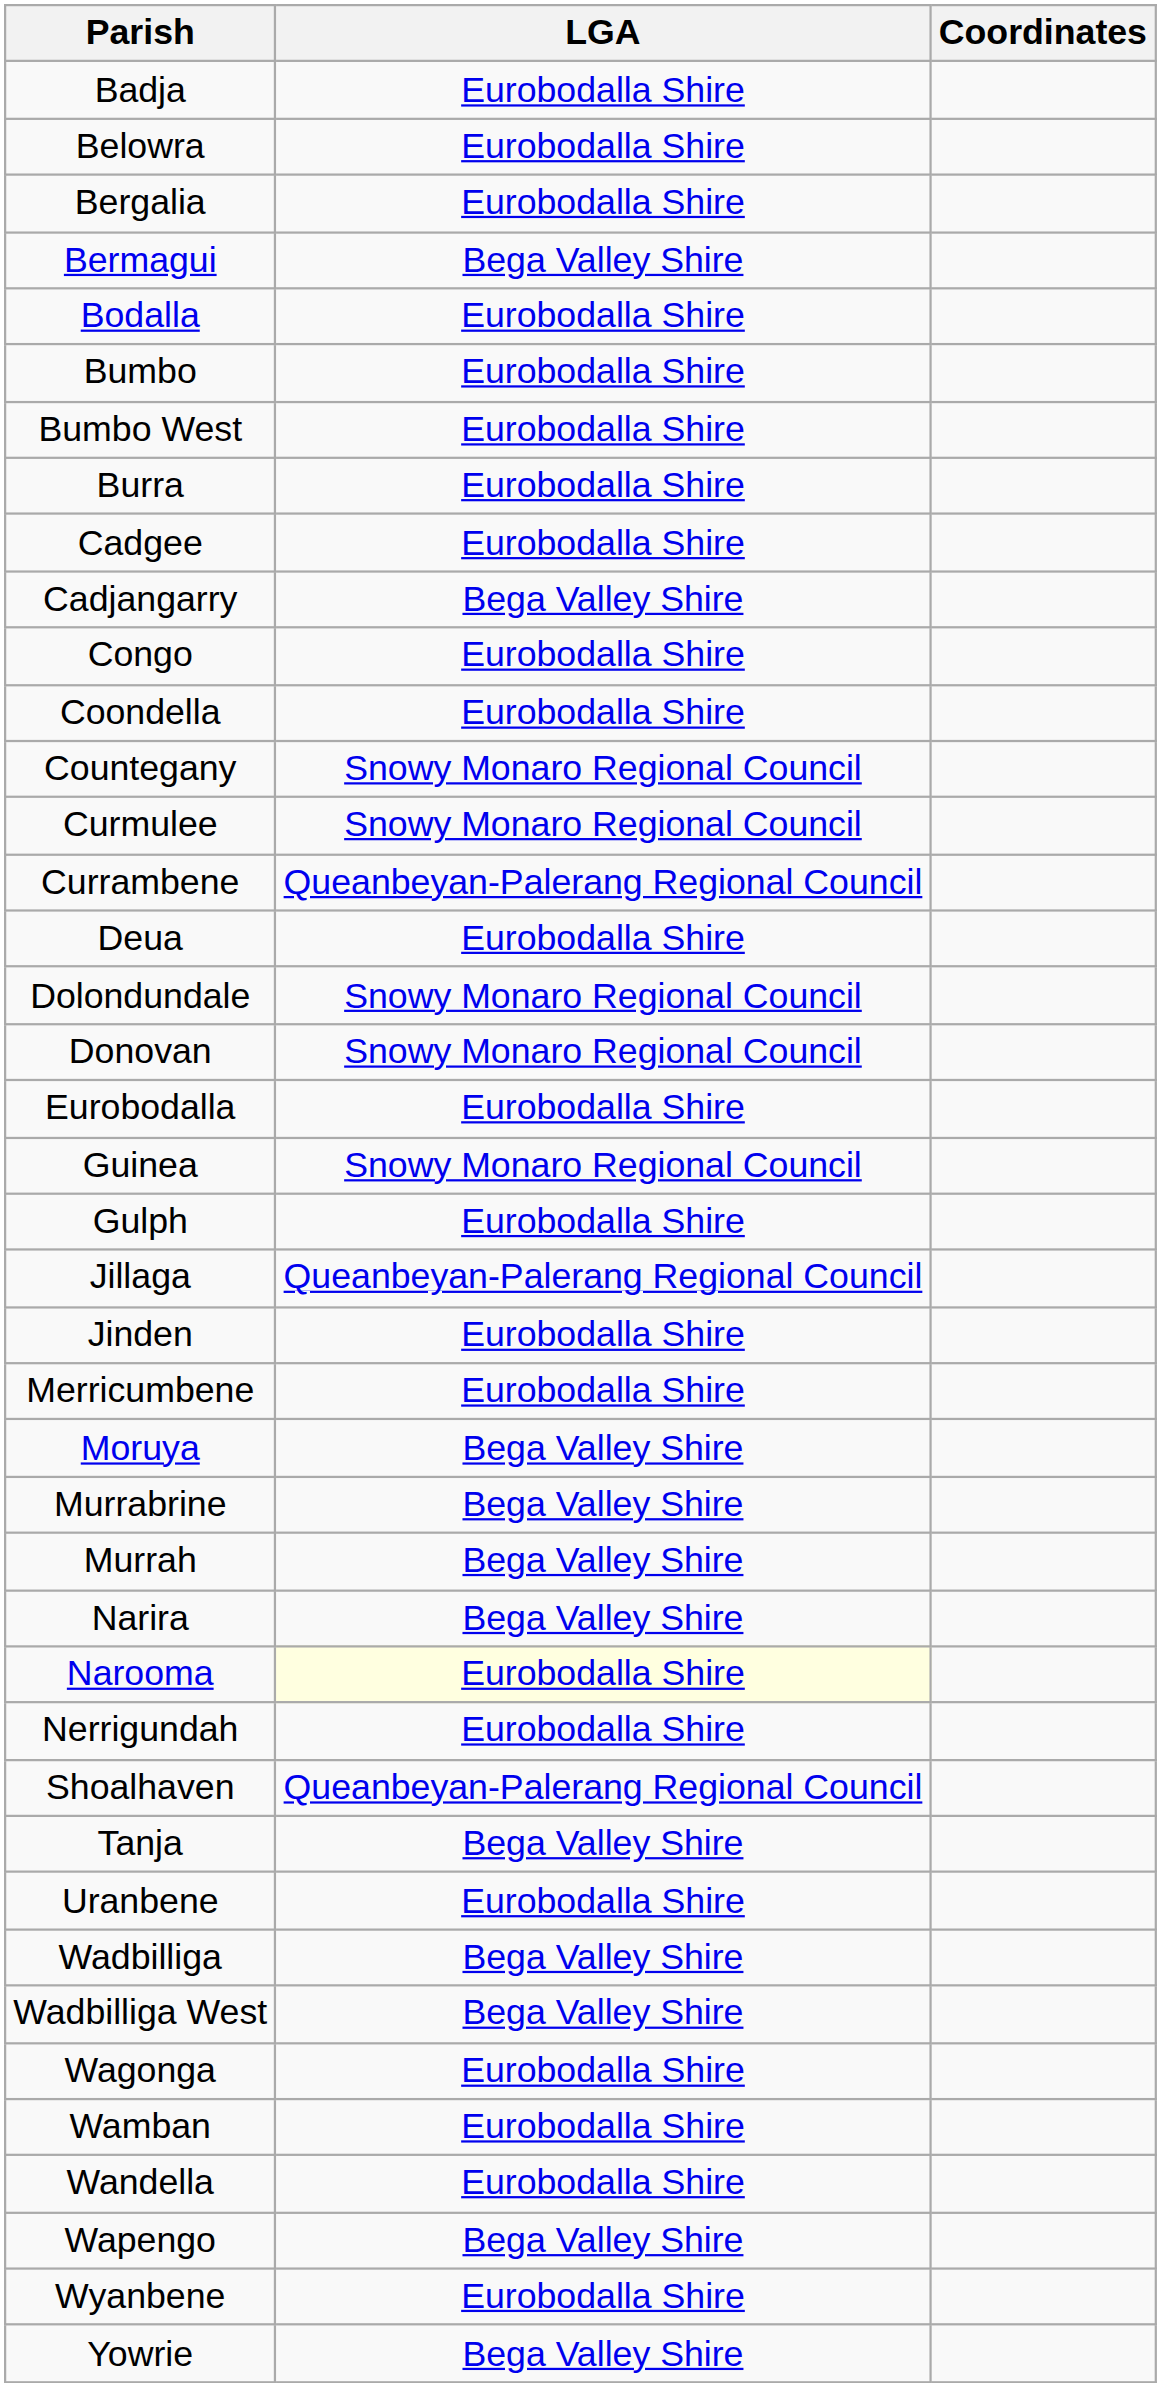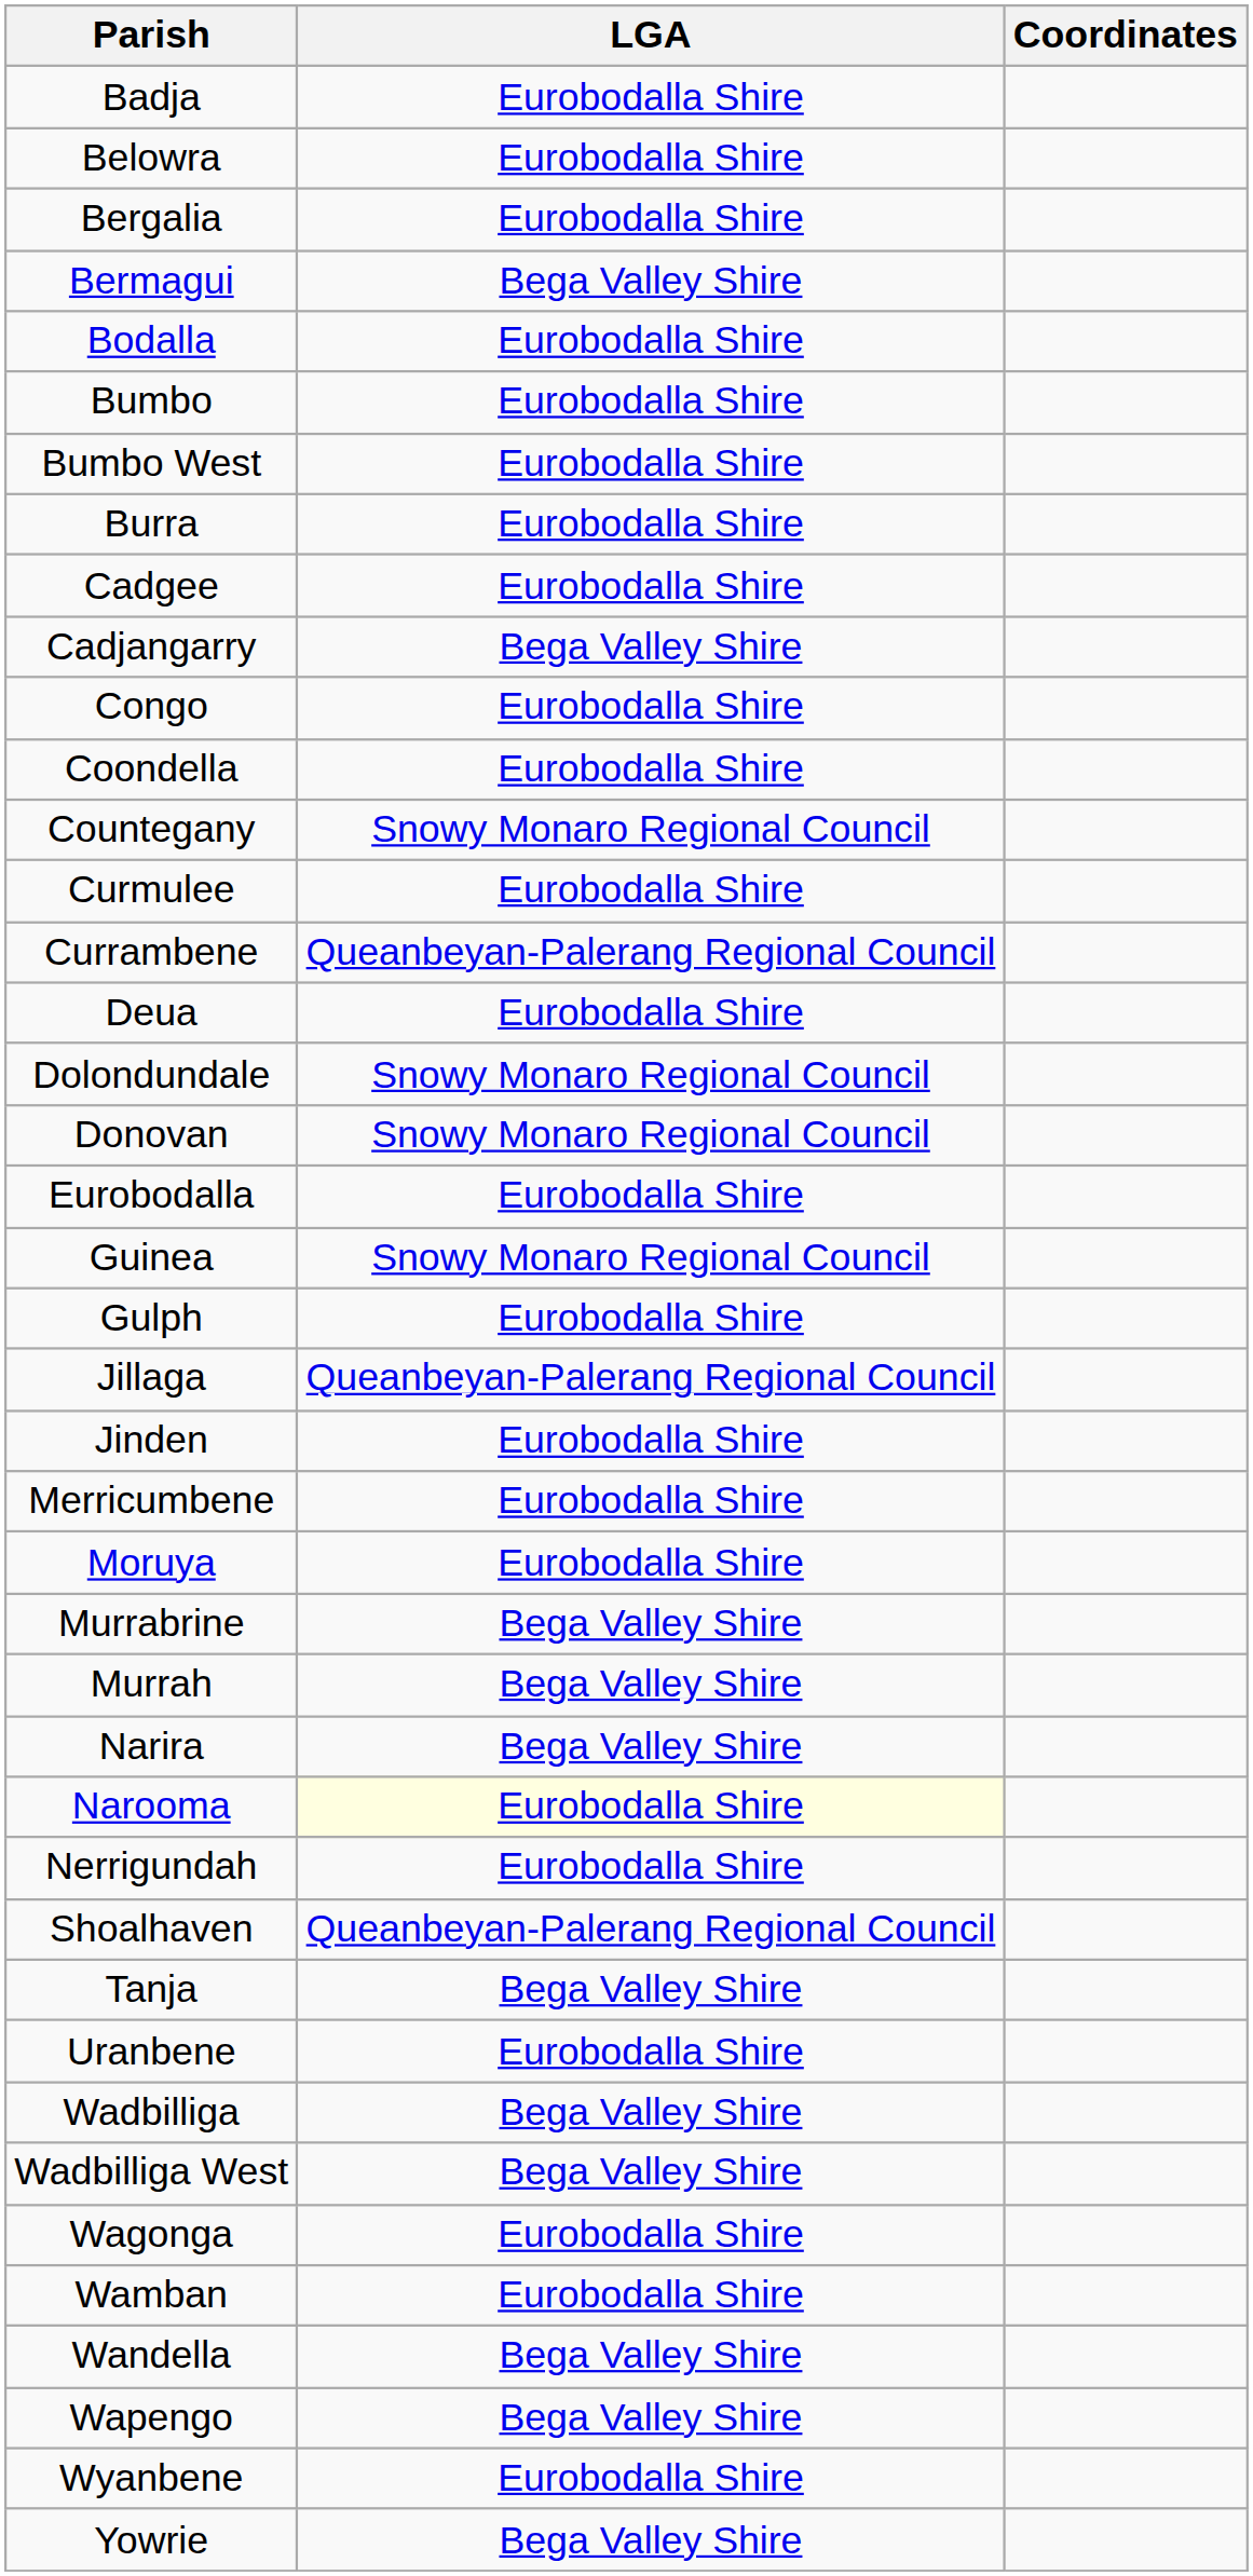 <table class="wikitable" style="text-align:center">
 <tr>
 <th>Parish</th>
 <th>LGA</th>
 <th>Coordinates</th>
 </tr>
 <tr>
 <td>Badja</td>
 <td><a href='#'>Eurobodalla Shire</a></td>
 <td></td>
 </tr>
 <tr>
 <td>Belowra</td>
 <td><a href='#'>Eurobodalla Shire</a></td>
 <td></td>
 </tr>
 <tr>
 <td>Bergalia</td>
 <td><a href='#'>Eurobodalla Shire</a></td>
 <td></td>
 </tr>
 <tr>
 <td><a href='#'>Bermagui</a></td>
 <td><a href='#'>Bega Valley Shire</a></td>
 <td></td>
 </tr>
 <tr>
 <td><a href='#'>Bodalla</a></td>
 <td><a href='#'>Eurobodalla Shire</a></td>
 <td></td>
 </tr>
 <tr>
 <td>Bumbo</td>
 <td><a href='#'>Eurobodalla Shire</a></td>
 <td></td>
 </tr>
 <tr>
 <td>Bumbo West</td>
 <td><a href='#'>Eurobodalla Shire</a></td>
 <td></td>
 </tr>
 <tr>
 <td>Burra</td>
 <td><a href='#'>Eurobodalla Shire</a></td>
 <td></td>
 </tr>
 <tr>
 <td>Cadgee</td>
 <td><a href='#'>Eurobodalla Shire</a></td>
 <td></td>
 </tr>
 <tr>
 <td>Cadjangarry</td>
 <td><a href='#'>Bega Valley Shire</a></td>
 <td></td>
 </tr>
 <tr>
 <td>Congo</td>
 <td><a href='#'>Eurobodalla Shire</a></td>
 <td></td>
 </tr>
 <tr>
 <td>Coondella</td>
 <td><a href='#'>Eurobodalla Shire</a></td>
 <td></td>
 </tr>
 <tr>
 <td>Countegany</td>
 <td><a href='#'>Snowy Monaro Regional Council</a></td>
 <td></td>
 </tr>
 <tr>
 <td>Curmulee</td>
-<td><a href='#'>Snowy Monaro Regional Council</a></td>
+<td><a href='#'>Eurobodalla Shire</a></td>
 <td></td>
 </tr>
 <tr>
 <td>Currambene</td>
 <td><a href='#'>Queanbeyan-Palerang Regional Council</a></td>
 <td></td>
 </tr>
 <tr>
 <td>Deua</td>
 <td><a href='#'>Eurobodalla Shire</a></td>
 <td></td>
 </tr>
 <tr>
 <td>Dolondundale</td>
 <td><a href='#'>Snowy Monaro Regional Council</a></td>
 <td></td>
 </tr>
 <tr>
 <td>Donovan</td>
 <td><a href='#'>Snowy Monaro Regional Council</a></td>
 <td></td>
 </tr>
 <tr>
 <td>Eurobodalla</td>
 <td><a href='#'>Eurobodalla Shire</a></td>
 <td></td>
 </tr>
 <tr>
 <td>Guinea</td>
 <td><a href='#'>Snowy Monaro Regional Council</a></td>
 <td></td>
 </tr>
 <tr>
 <td>Gulph</td>
 <td><a href='#'>Eurobodalla Shire</a></td>
 <td></td>
 </tr>
 <tr>
 <td>Jillaga</td>
 <td><a href='#'>Queanbeyan-Palerang Regional Council</a></td>
 <td></td>
 </tr>
 <tr>
 <td>Jinden</td>
 <td><a href='#'>Eurobodalla Shire</a></td>
 <td></td>
 </tr>
 <tr>
 <td>Merricumbene</td>
 <td><a href='#'>Eurobodalla Shire</a></td>
 <td></td>
 </tr>
 <tr>
 <td><a href='#'>Moruya</a></td>
-<td><a href='#'>Bega Valley Shire</a></td>
+<td><a href='#'>Eurobodalla Shire</a></td>
 <td></td>
 </tr>
 <tr>
 <td>Murrabrine</td>
 <td><a href='#'>Bega Valley Shire</a></td>
 <td></td>
 </tr>
 <tr>
 <td>Murrah</td>
 <td><a href='#'>Bega Valley Shire</a></td>
 <td></td>
 </tr>
 <tr>
 <td>Narira</td>
 <td><a href='#'>Bega Valley Shire</a></td>
 <td></td>
 </tr>
 <tr>
 <td><a href='#'>Narooma</a></td>
 <td style="background: lightyellow;"><a href='#'>Eurobodalla Shire</a></td>
 <td></td>
 </tr>
 <tr>
 <td>Nerrigundah</td>
 <td><a href='#'>Eurobodalla Shire</a></td>
 <td></td>
 </tr>
 <tr>
 <td>Shoalhaven</td>
 <td><a href='#'>Queanbeyan-Palerang Regional Council</a></td>
 <td></td>
 </tr>
 <tr>
 <td>Tanja</td>
 <td><a href='#'>Bega Valley Shire</a></td>
 <td></td>
 </tr>
 <tr>
 <td>Uranbene</td>
 <td><a href='#'>Eurobodalla Shire</a></td>
 <td></td>
 </tr>
 <tr>
 <td>Wadbilliga</td>
 <td><a href='#'>Bega Valley Shire</a></td>
 <td></td>
 </tr>
 <tr>
 <td>Wadbilliga West</td>
 <td><a href='#'>Bega Valley Shire</a></td>
 <td></td>
 </tr>
 <tr>
 <td>Wagonga</td>
 <td><a href='#'>Eurobodalla Shire</a></td>
 <td></td>
 </tr>
 <tr>
 <td>Wamban</td>
 <td><a href='#'>Eurobodalla Shire</a></td>
 <td></td>
 </tr>
 <tr>
 <td>Wandella</td>
-<td><a href='#'>Eurobodalla Shire</a></td>
+<td><a href='#'>Bega Valley Shire</a></td>
 <td></td>
 </tr>
 <tr>
 <td>Wapengo</td>
 <td><a href='#'>Bega Valley Shire</a></td>
 <td></td>
 </tr>
 <tr>
 <td>Wyanbene</td>
 <td><a href='#'>Eurobodalla Shire</a></td>
 <td></td>
 </tr>
 <tr>
 <td>Yowrie</td>
 <td><a href='#'>Bega Valley Shire</a></td>
 <td></td>
 </tr>
 </table>
